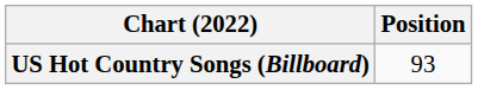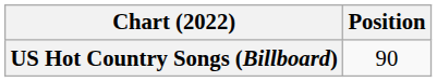 <table class="wikitable sortable plainrowheaders" style="text-align:center">
 <tr>
 <th scope="col">Chart (2022)</th>
 <th scope="col">Position</th>
 </tr>
 <tr>
 <th scope="row">US Hot Country Songs (<em>Billboard</em>)</th>
-<td>93</td>
+<td>90</td>
 </tr>
 </table>
